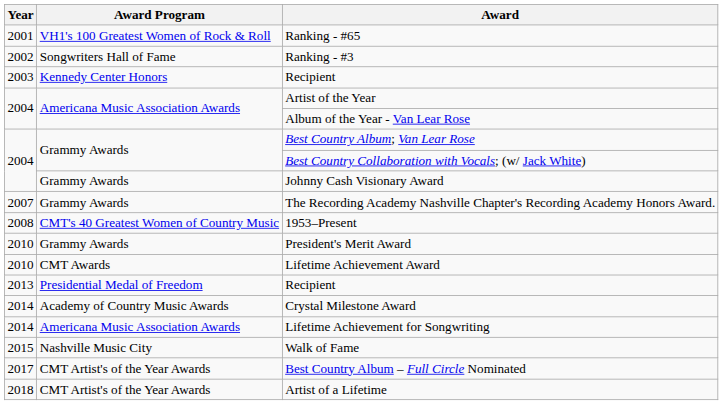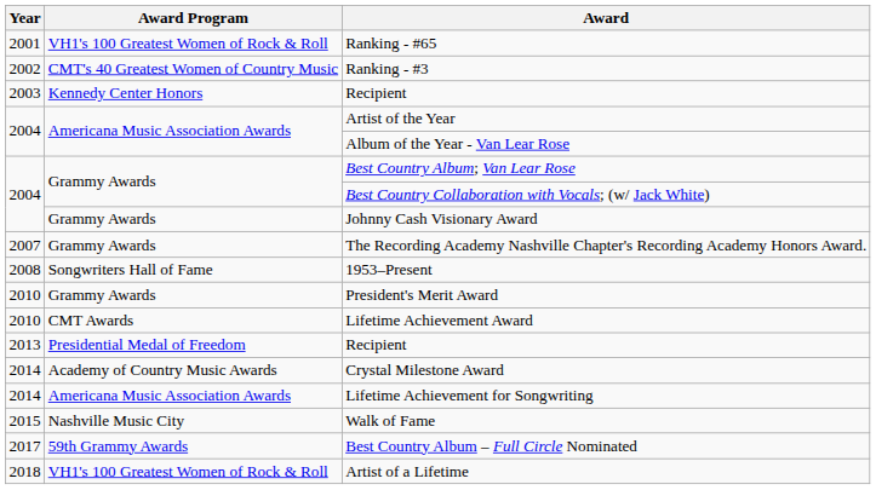 <table class="wikitable">
 <tr>
 <th>Year</th>
 <th>Award Program</th>
 <th>Award </th>
 </tr>
 <tr>
 <td>2001</td>
 <td><a href='#'>VH1's 100 Greatest Women of Rock & Roll</a></td>
 <td>Ranking - #65</td>
 </tr>
 <tr>
 <td>2002</td>
-<td>Songwriters Hall of Fame</td>
+<td><a href='#'>CMT's 40 Greatest Women of Country Music</a></td>
 <td>Ranking - #3</td>
 </tr>
 <tr>
 <td>2003</td>
 <td><a href='#'>Kennedy Center Honors</a></td>
 <td>Recipient</td>
 </tr>
 <tr>
 <td rowspan="2">2004</td>
 <td rowspan="2"><a href='#'>Americana Music Association Awards</a></td>
 <td>Artist of the Year</td>
 </tr>
 <tr>
 <td>Album of the Year - <a href='#'>Van Lear Rose</a></td>
 </tr>
 <tr>
 <td rowspan="3">2004</td>
 <td rowspan="2">Grammy Awards</td>
 <td><em><a href='#'>Best Country Album</a></em>; <em><a href='#'>Van Lear Rose</a></em></td>
 </tr>
 <tr>
 <td><em><a href='#'>Best Country Collaboration with Vocals</a></em>; (w/ <a href='#'>Jack White</a>)</td>
 </tr>
 <tr>
 <td>Grammy Awards</td>
 <td>Johnny Cash Visionary Award</td>
 </tr>
 <tr>
 <td>2007</td>
 <td>Grammy Awards</td>
 <td>The Recording Academy Nashville Chapter's Recording Academy Honors Award.</td>
 </tr>
 <tr>
 <td>2008</td>
-<td><a href='#'>CMT's 40 Greatest Women of Country Music</a></td>
+<td>Songwriters Hall of Fame</td>
 <td>1953–Present</td>
 </tr>
 <tr>
 <td>2010</td>
 <td>Grammy Awards</td>
 <td>President's Merit Award</td>
 </tr>
 <tr>
 <td>2010</td>
 <td>CMT Awards</td>
 <td>Lifetime Achievement Award</td>
 </tr>
 <tr>
 <td>2013</td>
 <td><a href='#'>Presidential Medal of Freedom</a></td>
 <td>Recipient</td>
 </tr>
 <tr>
 <td>2014</td>
 <td>Academy of Country Music Awards</td>
 <td>Crystal Milestone Award</td>
 </tr>
 <tr>
 <td>2014</td>
 <td><a href='#'>Americana Music Association Awards</a></td>
 <td>Lifetime Achievement for Songwriting</td>
 </tr>
 <tr>
 <td>2015</td>
 <td>Nashville Music City</td>
 <td>Walk of Fame</td>
 </tr>
 <tr>
 <td>2017</td>
-<td>CMT Artist's of the Year Awards</td>
+<td><a href='#'>59th Grammy Awards</a></td>
 <td><a href='#'>Best Country Album</a> – <em><a href='#'>Full Circle</a></em> Nominated</td>
 </tr>
 <tr>
 <td>2018</td>
-<td>CMT Artist's of the Year Awards</td>
+<td><a href='#'>VH1's 100 Greatest Women of Rock & Roll</a></td>
 <td>Artist of a Lifetime</td>
 </tr>
 </table>
